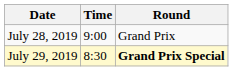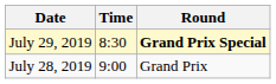 <table class="wikitable">
 <tr>
 <th>Date</th>
 <th>Time</th>
 <th>Round</th>
 </tr>
+<tr style=background:lemonchiffon>
+<td>July 29, 2019</td>
+<td>8:30</td>
+<td><strong>Grand Prix Special</strong></td>
+</tr>
 <tr>
 <td>July 28, 2019</td>
 <td>9:00</td>
 <td>Grand Prix</td>
 </tr>
-<tr style=background:lemonchiffon>
-<td>July 29, 2019</td>
-<td>8:30</td>
-<td><strong>Grand Prix Special</strong></td>
-</tr>
 </table>
